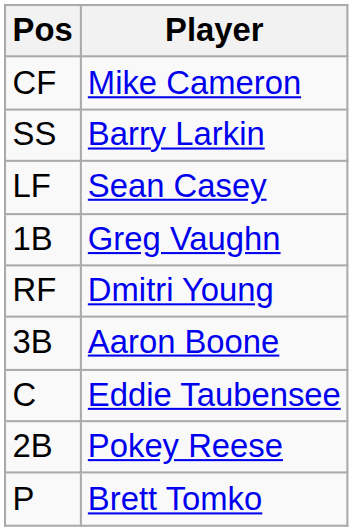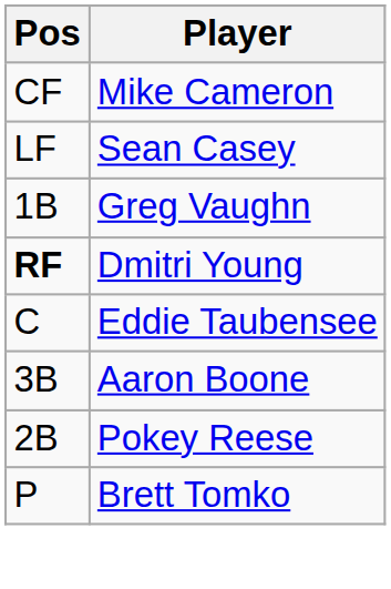 <table class="wikitable">
 <tr>
 <th>Pos</th>
 <th>Player</th>
 </tr>
 <tr>
 <td>CF</td>
 <td><a href='#'>Mike Cameron</a></td>
 </tr>
 <tr>
-<td>SS</td>
-<td><a href='#'>Barry Larkin</a></td>
-</tr>
-<tr>
 <td>LF</td>
 <td><a href='#'>Sean Casey</a></td>
 </tr>
 <tr>
 <td>1B</td>
 <td><a href='#'>Greg Vaughn</a></td>
 </tr>
 <tr>
-<td>RF</td>
+<td><strong>RF</strong></td>
 <td><a href='#'>Dmitri Young</a></td>
+</tr>
+<tr>
+<td>C</td>
+<td><a href='#'>Eddie Taubensee</a></td>
 </tr>
 <tr>
 <td>3B</td>
 <td><a href='#'>Aaron Boone</a></td>
-</tr>
-<tr>
-<td>C</td>
-<td><a href='#'>Eddie Taubensee</a></td>
 </tr>
 <tr>
 <td>2B</td>
 <td><a href='#'>Pokey Reese</a></td>
 </tr>
 <tr>
 <td>P</td>
 <td><a href='#'>Brett Tomko</a></td>
 </tr>
 </table>
